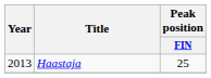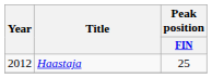 <table class="wikitable">
 <tr>
 <th align="center" rowspan="2" width="10">Year</th>
 <th align="center" rowspan="2" width="160">Title</th>
 <th align="center" colspan="1" width="20">Peak position</th>
 </tr>
 <tr>
 <th style="width;font-size:85%"><a href='#'>FIN</a> <br></th>
 </tr>
 <tr>
-<td>2013</td>
+<td>2012</td>
 <td><em><a href='#'>Haastaja</a></em></td>
 <td style="text-align:center;">25</td>
 </tr>
 <tr>
 </tr>
 </table>
